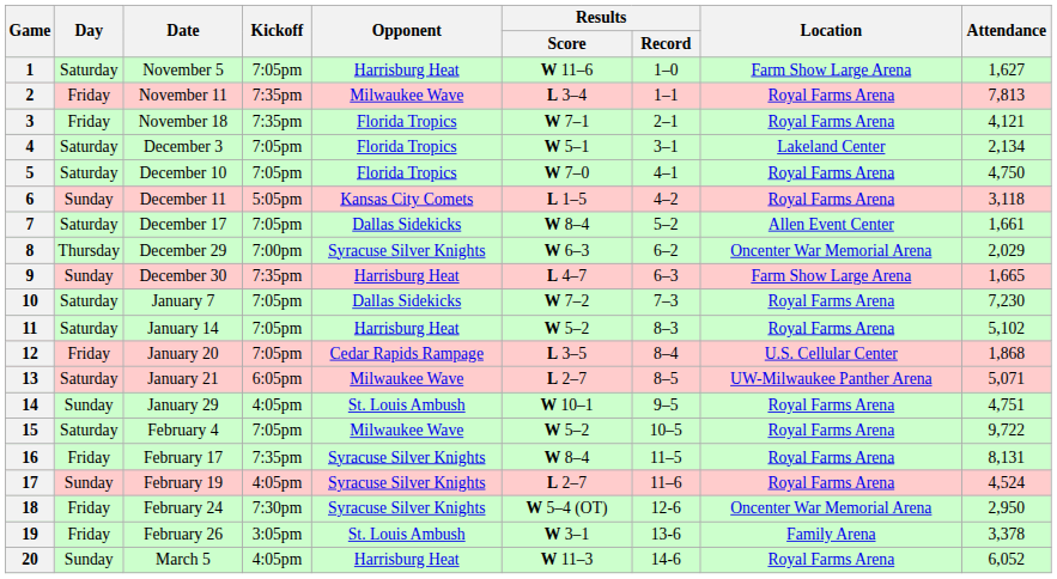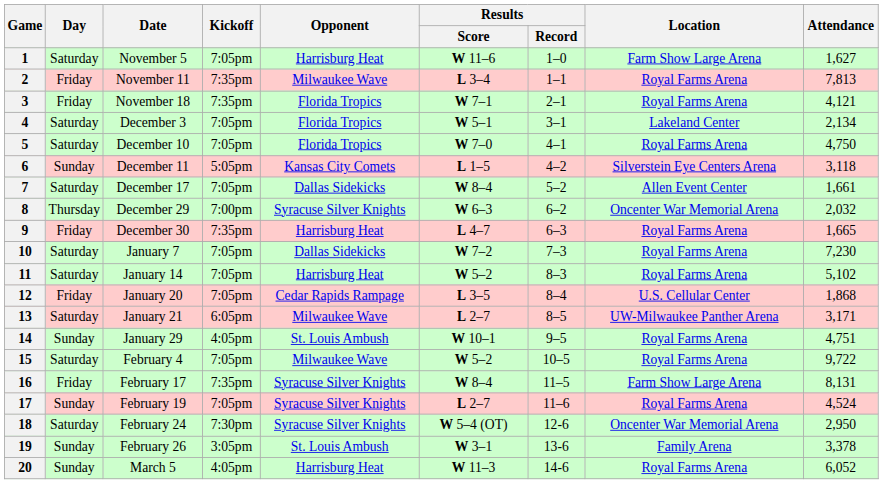 <table class="wikitable">
 <tr>
 <th rowspan="2" width="40">Game</th>
 <th rowspan="2" width="60">Day</th>
 <th rowspan="2" width="110">Date</th>
 <th rowspan="2" width="60">Kickoff</th>
 <th rowspan="2" width="180">Opponent</th>
 <th colspan="2" width="180">Results</th>
 <th rowspan="2" width="250">Location</th>
 <th rowspan="2" width="80">Attendance</th>
 </tr>
 <tr>
 <th width="120">Score</th>
 <th width="60">Record</th>
 </tr>
 <tr align="center" bgcolor="#CCFFCC">
 <th>1</th>
 <td>Saturday</td>
 <td>November 5</td>
 <td>7:05pm</td>
 <td><a href='#'>Harrisburg Heat</a></td>
 <td><strong>W</strong> 11–6</td>
 <td>1–0</td>
 <td><a href='#'>Farm Show Large Arena</a></td>
 <td>1,627</td>
 </tr>
 <tr align="center" bgcolor="#FFCCCC">
 <th>2</th>
 <td>Friday</td>
 <td>November 11</td>
 <td>7:35pm</td>
 <td><a href='#'>Milwaukee Wave</a></td>
 <td><strong>L</strong> 3–4</td>
 <td>1–1</td>
 <td><a href='#'>Royal Farms Arena</a></td>
 <td>7,813</td>
 </tr>
 <tr align="center" bgcolor="#CCFFCC">
 <th>3</th>
 <td>Friday</td>
 <td>November 18</td>
 <td>7:35pm</td>
 <td><a href='#'>Florida Tropics</a></td>
 <td><strong>W</strong> 7–1</td>
 <td>2–1</td>
 <td><a href='#'>Royal Farms Arena</a></td>
 <td>4,121</td>
 </tr>
 <tr align="center" bgcolor="#CCFFCC">
 <th>4</th>
 <td>Saturday</td>
 <td>December 3</td>
 <td>7:05pm</td>
 <td><a href='#'>Florida Tropics</a></td>
 <td><strong>W</strong> 5–1</td>
 <td>3–1</td>
 <td><a href='#'>Lakeland Center</a></td>
 <td>2,134</td>
 </tr>
 <tr align="center" bgcolor="#CCFFCC">
 <th>5</th>
 <td>Saturday</td>
 <td>December 10</td>
 <td>7:05pm</td>
 <td><a href='#'>Florida Tropics</a></td>
 <td><strong>W</strong> 7–0</td>
 <td>4–1</td>
 <td><a href='#'>Royal Farms Arena</a></td>
 <td>4,750</td>
 </tr>
 <tr align="center" bgcolor="#FFCCCC">
 <th>6</th>
 <td>Sunday</td>
 <td>December 11</td>
 <td>5:05pm</td>
 <td><a href='#'>Kansas City Comets</a></td>
 <td><strong>L</strong> 1–5</td>
 <td>4–2</td>
-<td><a href='#'>Royal Farms Arena</a></td>
+<td><a href='#'>Silverstein Eye Centers Arena</a></td>
 <td>3,118</td>
 </tr>
 <tr align="center" bgcolor="#CCFFCC">
 <th>7</th>
 <td>Saturday</td>
 <td>December 17</td>
 <td>7:05pm</td>
 <td><a href='#'>Dallas Sidekicks</a></td>
 <td><strong>W</strong> 8–4</td>
 <td>5–2</td>
 <td><a href='#'>Allen Event Center</a></td>
 <td>1,661</td>
 </tr>
 <tr align="center" bgcolor="#CCFFCC">
 <th>8</th>
 <td>Thursday</td>
 <td>December 29</td>
 <td>7:00pm</td>
 <td><a href='#'>Syracuse Silver Knights</a></td>
 <td><strong>W</strong> 6–3</td>
 <td>6–2</td>
 <td><a href='#'>Oncenter War Memorial Arena</a></td>
-<td>2,029</td>
+<td>2,032</td>
 </tr>
 <tr align="center" bgcolor="#FFCCCC">
 <th>9</th>
-<td>Sunday</td>
+<td>Friday</td>
 <td>December 30</td>
 <td>7:35pm</td>
 <td><a href='#'>Harrisburg Heat</a></td>
 <td><strong>L</strong> 4–7</td>
 <td>6–3</td>
-<td><a href='#'>Farm Show Large Arena</a></td>
+<td><a href='#'>Royal Farms Arena</a></td>
 <td>1,665</td>
 </tr>
 <tr align="center" bgcolor="#CCFFCC">
 <th>10</th>
 <td>Saturday</td>
 <td>January 7</td>
 <td>7:05pm</td>
 <td><a href='#'>Dallas Sidekicks</a></td>
 <td><strong>W</strong> 7–2</td>
 <td>7–3</td>
 <td><a href='#'>Royal Farms Arena</a></td>
 <td>7,230</td>
 </tr>
 <tr align="center" bgcolor="#CCFFCC">
 <th>11</th>
 <td>Saturday</td>
 <td>January 14</td>
 <td>7:05pm</td>
 <td><a href='#'>Harrisburg Heat</a></td>
 <td><strong>W</strong> 5–2</td>
 <td>8–3</td>
 <td><a href='#'>Royal Farms Arena</a></td>
 <td>5,102</td>
 </tr>
 <tr align="center" bgcolor="#FFCCCC">
 <th>12</th>
 <td>Friday</td>
 <td>January 20</td>
 <td>7:05pm</td>
 <td><a href='#'>Cedar Rapids Rampage</a></td>
 <td><strong>L</strong> 3–5</td>
 <td>8–4</td>
 <td><a href='#'>U.S. Cellular Center</a></td>
 <td>1,868</td>
 </tr>
 <tr align="center" bgcolor="#FFCCCC">
 <th>13</th>
 <td>Saturday</td>
 <td>January 21</td>
 <td>6:05pm</td>
 <td><a href='#'>Milwaukee Wave</a></td>
 <td><strong>L</strong> 2–7</td>
 <td>8–5</td>
 <td><a href='#'>UW-Milwaukee Panther Arena</a></td>
-<td>5,071</td>
+<td>3,171</td>
 </tr>
 <tr align="center" bgcolor="#CCFFCC">
 <th>14</th>
 <td>Sunday</td>
 <td>January 29</td>
 <td>4:05pm</td>
 <td><a href='#'>St. Louis Ambush</a></td>
 <td><strong>W</strong> 10–1</td>
 <td>9–5</td>
 <td><a href='#'>Royal Farms Arena</a></td>
 <td>4,751</td>
 </tr>
 <tr align="center" bgcolor="#CCFFCC">
 <th>15</th>
 <td>Saturday</td>
 <td>February 4</td>
 <td>7:05pm</td>
 <td><a href='#'>Milwaukee Wave</a></td>
 <td><strong>W</strong> 5–2</td>
 <td>10–5</td>
 <td><a href='#'>Royal Farms Arena</a></td>
 <td>9,722</td>
 </tr>
 <tr align="center" bgcolor="#CCFFCC">
 <th>16</th>
 <td>Friday</td>
 <td>February 17</td>
 <td>7:35pm</td>
 <td><a href='#'>Syracuse Silver Knights</a></td>
 <td><strong>W</strong> 8–4</td>
 <td>11–5</td>
-<td><a href='#'>Royal Farms Arena</a></td>
+<td><a href='#'>Farm Show Large Arena</a></td>
 <td>8,131</td>
 </tr>
 <tr align="center" bgcolor="#FFCCCC">
 <th>17</th>
 <td>Sunday</td>
 <td>February 19</td>
-<td>4:05pm</td>
+<td>7:05pm</td>
 <td><a href='#'>Syracuse Silver Knights</a></td>
 <td><strong>L</strong> 2–7</td>
 <td>11–6</td>
 <td><a href='#'>Royal Farms Arena</a></td>
 <td>4,524</td>
 </tr>
 <tr align="center" bgcolor="#CCFFCC">
 <th>18</th>
-<td>Friday</td>
+<td>Saturday</td>
 <td>February 24</td>
 <td>7:30pm</td>
 <td><a href='#'>Syracuse Silver Knights</a></td>
 <td><strong>W</strong> 5–4 (OT)</td>
 <td>12-6</td>
 <td><a href='#'>Oncenter War Memorial Arena</a></td>
 <td>2,950</td>
 </tr>
 <tr align="center" bgcolor="#CCFFCC">
 <th>19</th>
-<td>Friday</td>
+<td>Sunday</td>
 <td>February 26</td>
 <td>3:05pm</td>
 <td><a href='#'>St. Louis Ambush</a></td>
 <td><strong>W</strong> 3–1</td>
 <td>13-6</td>
 <td><a href='#'>Family Arena</a></td>
 <td>3,378</td>
 </tr>
 <tr align="center" bgcolor="#CCFFCC">
 <th>20</th>
 <td>Sunday</td>
 <td>March 5</td>
 <td>4:05pm</td>
 <td><a href='#'>Harrisburg Heat</a></td>
 <td><strong>W</strong> 11–3</td>
 <td>14-6</td>
 <td><a href='#'>Royal Farms Arena</a></td>
 <td>6,052</td>
 </tr>
 </table>
